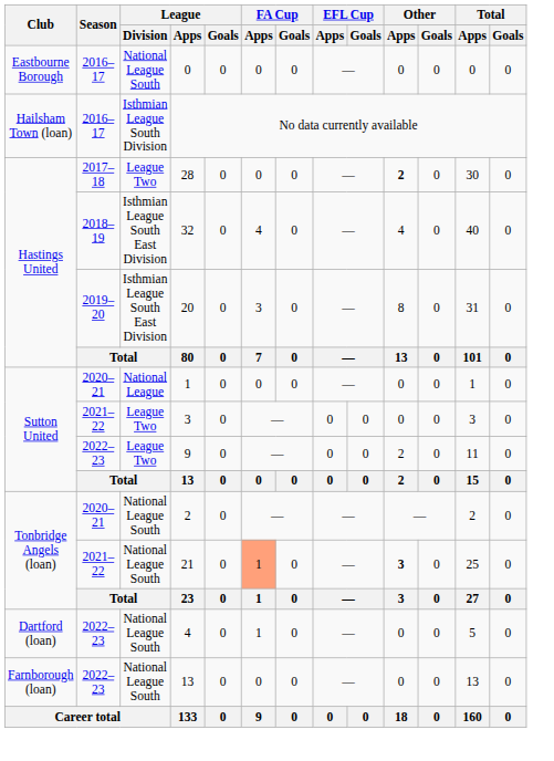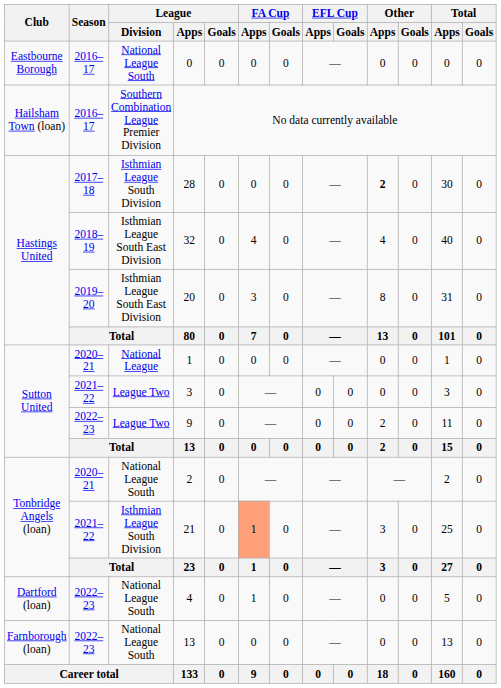 <table class="wikitable" style="text-align:center">
 <tr>
 <th rowspan="2">Club</th>
 <th rowspan="2">Season</th>
 <th colspan="3">League</th>
 <th colspan="2"><a href='#'>FA Cup</a></th>
 <th colspan="2"><a href='#'>EFL Cup</a></th>
 <th colspan="2">Other</th>
 <th colspan="2">Total</th>
 </tr>
 <tr>
 <th>Division</th>
 <th>Apps</th>
 <th>Goals</th>
 <th>Apps</th>
 <th>Goals</th>
 <th>Apps</th>
 <th>Goals</th>
 <th>Apps</th>
 <th>Goals</th>
 <th>Apps</th>
 <th>Goals</th>
 </tr>
 <tr>
 <td rowspan="1"><a href='#'>Eastbourne Borough</a></td>
 <td><a href='#'>2016–17</a></td>
 <td><a href='#'>National League South</a></td>
 <td>0</td>
 <td>0</td>
 <td>0</td>
 <td>0</td>
 <td colspan="2">—</td>
 <td>0</td>
 <td>0</td>
 <td>0</td>
 <td>0</td>
 </tr>
 <tr>
 <td rowspan="1"><a href='#'>Hailsham Town</a> (loan)</td>
 <td><a href='#'>2016–17</a></td>
-<td><a href='#'>Isthmian League</a><br>South Division</td>
+<td><a href='#'>Southern Combination League</a><br>Premier Division</td>
 <td colspan="10">No data currently available</td>
 </tr>
 <tr>
 <td rowspan="4"><a href='#'>Hastings United</a></td>
 <td><a href='#'>2017–18</a></td>
-<td><a href='#'>League Two</a></td>
+<td><a href='#'>Isthmian League</a><br>South Division</td>
 <td>28</td>
 <td>0</td>
 <td>0</td>
 <td>0</td>
 <td colspan="2">—</td>
 <td><strong>2</strong></td>
 <td>0</td>
 <td>30</td>
 <td>0</td>
 </tr>
 <tr>
 <td><a href='#'>2018–19</a></td>
 <td>Isthmian League<br>South East Division</td>
 <td>32</td>
 <td>0</td>
 <td>4</td>
 <td>0</td>
 <td colspan="2">—</td>
 <td>4</td>
 <td>0</td>
 <td>40</td>
 <td>0</td>
 </tr>
 <tr>
 <td><a href='#'>2019–20</a></td>
 <td>Isthmian League<br>South East Division</td>
 <td>20</td>
 <td>0</td>
 <td>3</td>
 <td>0</td>
 <td colspan="2">—</td>
 <td>8</td>
 <td>0</td>
 <td>31</td>
 <td>0</td>
 </tr>
 <tr>
 <th colspan=2>Total</th>
 <th>80</th>
 <th>0</th>
 <th>7</th>
 <th>0</th>
 <th colspan="2">—</th>
 <th>13</th>
 <th>0</th>
 <th>101</th>
 <th>0</th>
 </tr>
 <tr>
 <td rowspan="4"><a href='#'>Sutton United</a></td>
 <td><a href='#'>2020–21</a></td>
 <td><a href='#'>National League</a></td>
 <td>1</td>
 <td>0</td>
 <td>0</td>
 <td>0</td>
 <td colspan="2">—</td>
 <td>0</td>
 <td>0</td>
 <td>1</td>
 <td>0</td>
 </tr>
 <tr>
 <td><a href='#'>2021–22</a></td>
 <td><a href='#'>League Two</a></td>
 <td>3</td>
 <td>0</td>
 <td colspan="2">—</td>
 <td>0</td>
 <td>0</td>
 <td>0</td>
 <td>0</td>
 <td>3</td>
 <td>0</td>
 </tr>
 <tr>
 <td><a href='#'>2022–23</a></td>
 <td><a href='#'>League Two</a></td>
 <td>9</td>
 <td>0</td>
 <td colspan="2">—</td>
 <td>0</td>
 <td>0</td>
 <td>2</td>
 <td>0</td>
 <td>11</td>
 <td>0</td>
 </tr>
 <tr>
 <th colspan=2>Total</th>
 <th>13</th>
 <th>0</th>
 <th>0</th>
 <th>0</th>
 <th>0</th>
 <th>0</th>
 <th>2</th>
 <th>0</th>
 <th>15</th>
 <th>0</th>
 </tr>
 <tr>
 <td rowspan="3"><a href='#'>Tonbridge Angels</a> (loan)</td>
 <td><a href='#'>2020–21</a></td>
 <td>National League South</td>
 <td>2</td>
 <td>0</td>
 <td colspan="2">—</td>
 <td colspan="2">—</td>
 <td colspan="2">—</td>
 <td>2</td>
 <td>0</td>
 </tr>
 <tr>
 <td><a href='#'>2021–22</a></td>
-<td>National League South</td>
+<td><a href='#'>Isthmian League</a><br>South Division</td>
 <td>21</td>
 <td>0</td>
 <td style="background: lightsalmon;">1</td>
 <td>0</td>
 <td colspan="2">—</td>
-<td><strong>3</strong></td>
+<td>3</td>
 <td>0</td>
 <td>25</td>
 <td>0</td>
 </tr>
 <tr>
 <th colspan=2>Total</th>
 <th>23</th>
 <th>0</th>
 <th>1</th>
 <th>0</th>
 <th colspan="2">—</th>
 <th>3</th>
 <th>0</th>
 <th>27</th>
 <th>0</th>
 </tr>
 <tr>
 <td rowspan="1"><a href='#'>Dartford</a> (loan)</td>
 <td><a href='#'>2022–23</a></td>
 <td>National League South</td>
 <td>4</td>
 <td>0</td>
 <td>1</td>
 <td>0</td>
 <td colspan="2">—</td>
 <td>0</td>
 <td>0</td>
 <td>5</td>
 <td>0</td>
 </tr>
 <tr>
 <td rowspan="1"><a href='#'>Farnborough</a> (loan)</td>
 <td><a href='#'>2022–23</a></td>
 <td>National League South</td>
 <td>13</td>
 <td>0</td>
 <td>0</td>
 <td>0</td>
 <td colspan="2">—</td>
 <td>0</td>
 <td>0</td>
 <td>13</td>
 <td>0</td>
 </tr>
 <tr>
 <th colspan=3>Career total</th>
 <th>133</th>
 <th>0</th>
 <th>9</th>
 <th>0</th>
 <th>0</th>
 <th>0</th>
 <th>18</th>
 <th>0</th>
 <th>160</th>
 <th>0</th>
 </tr>
 </table>
